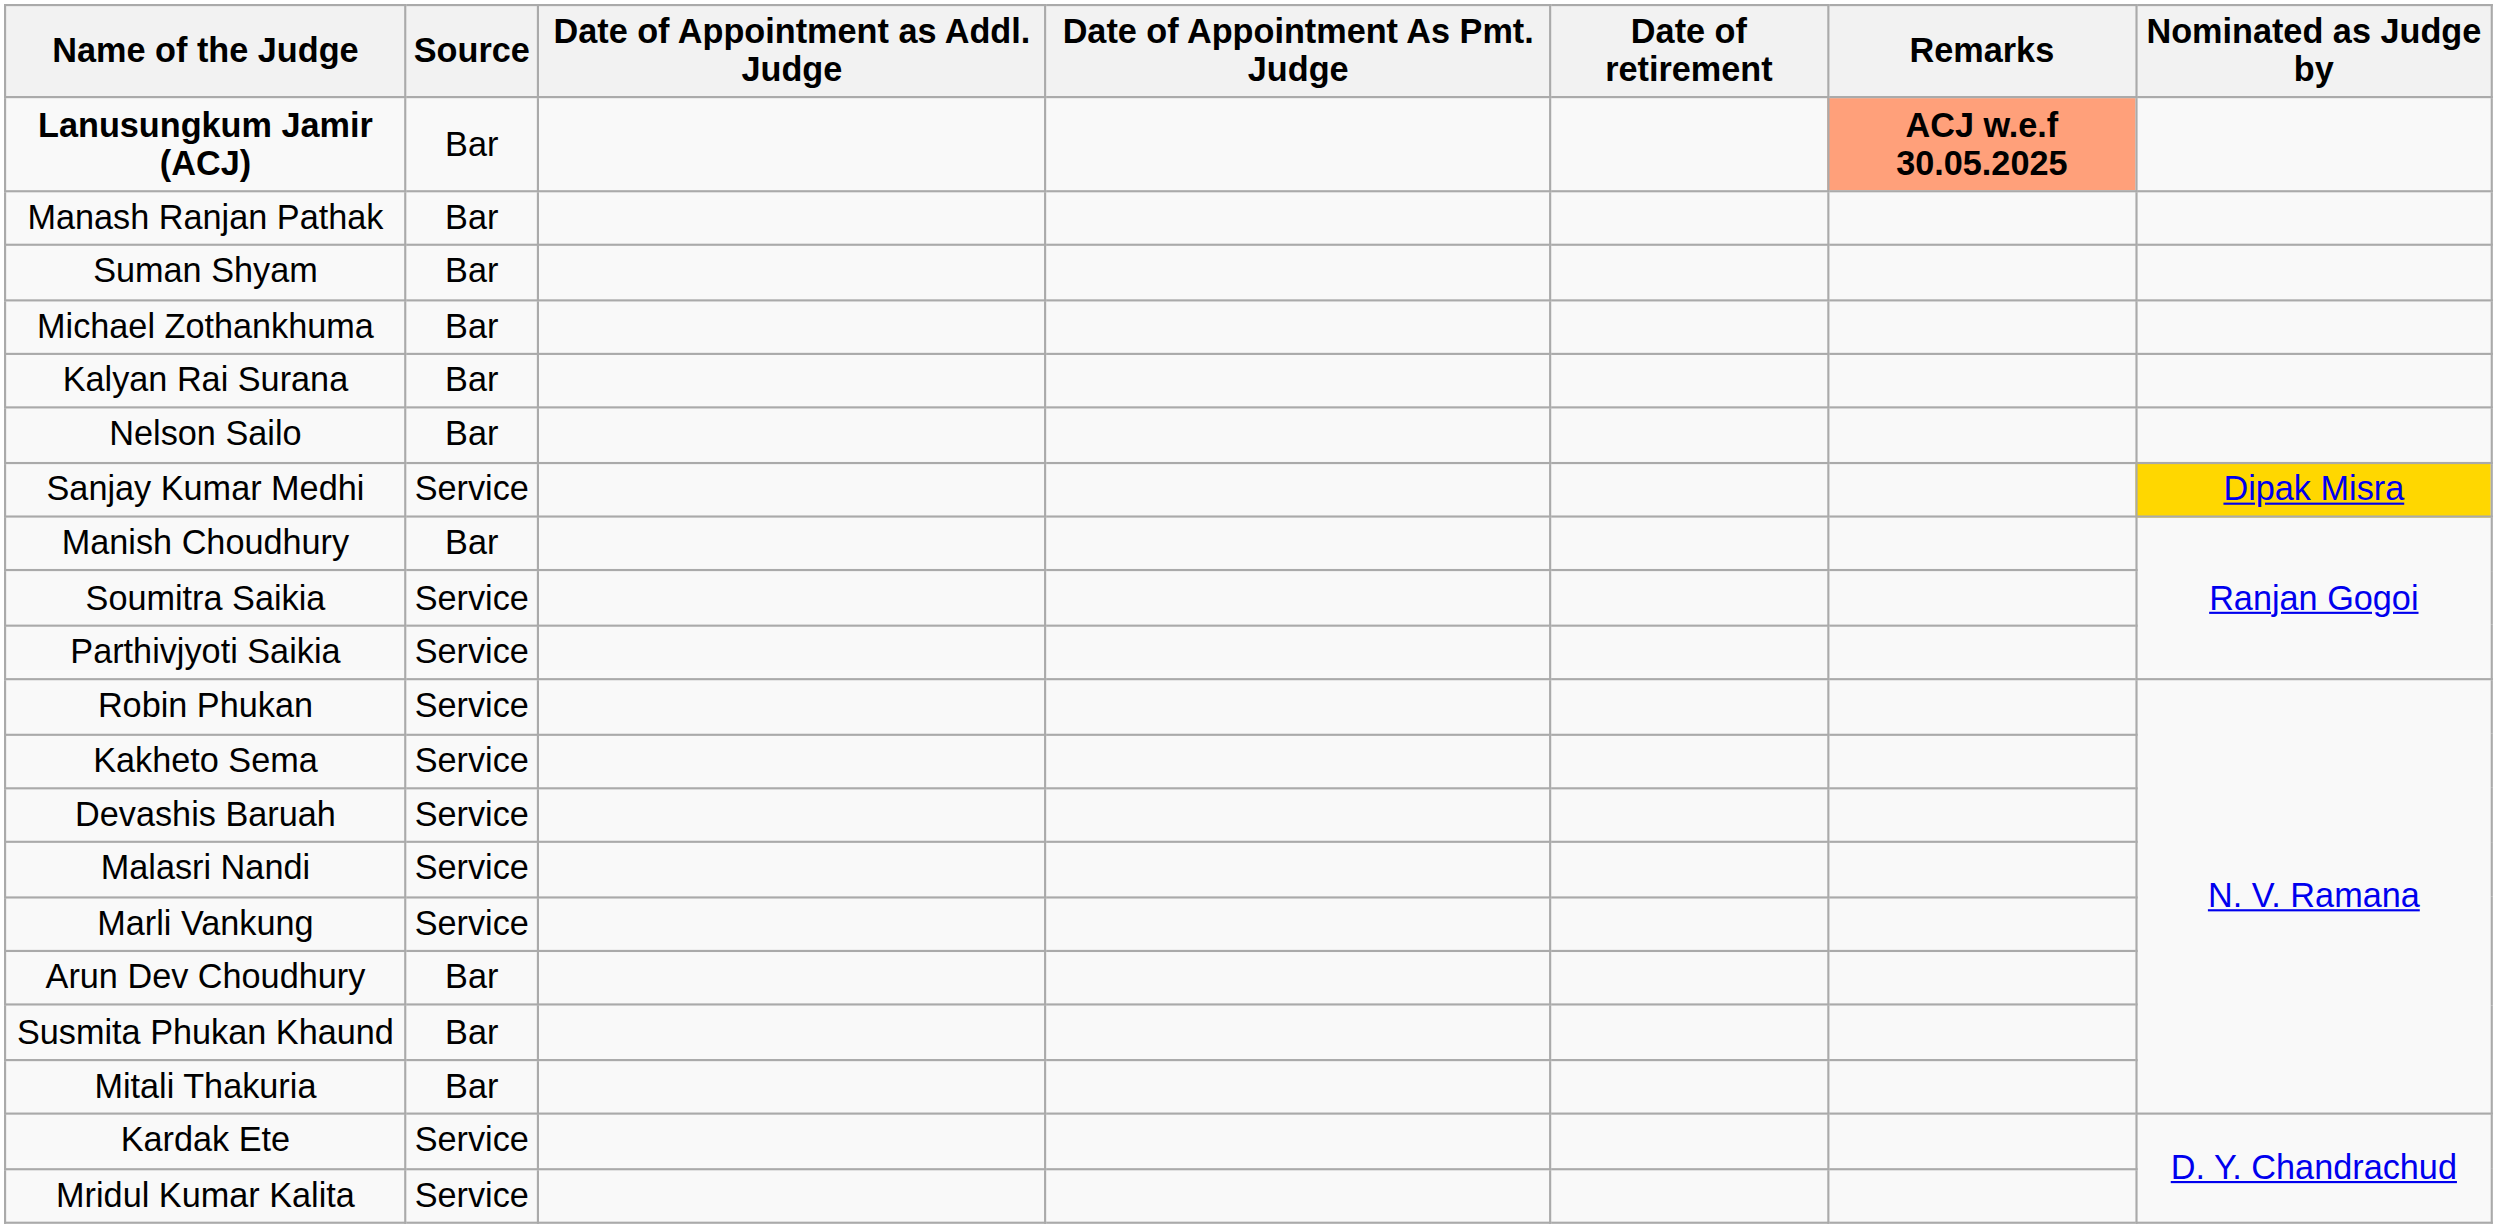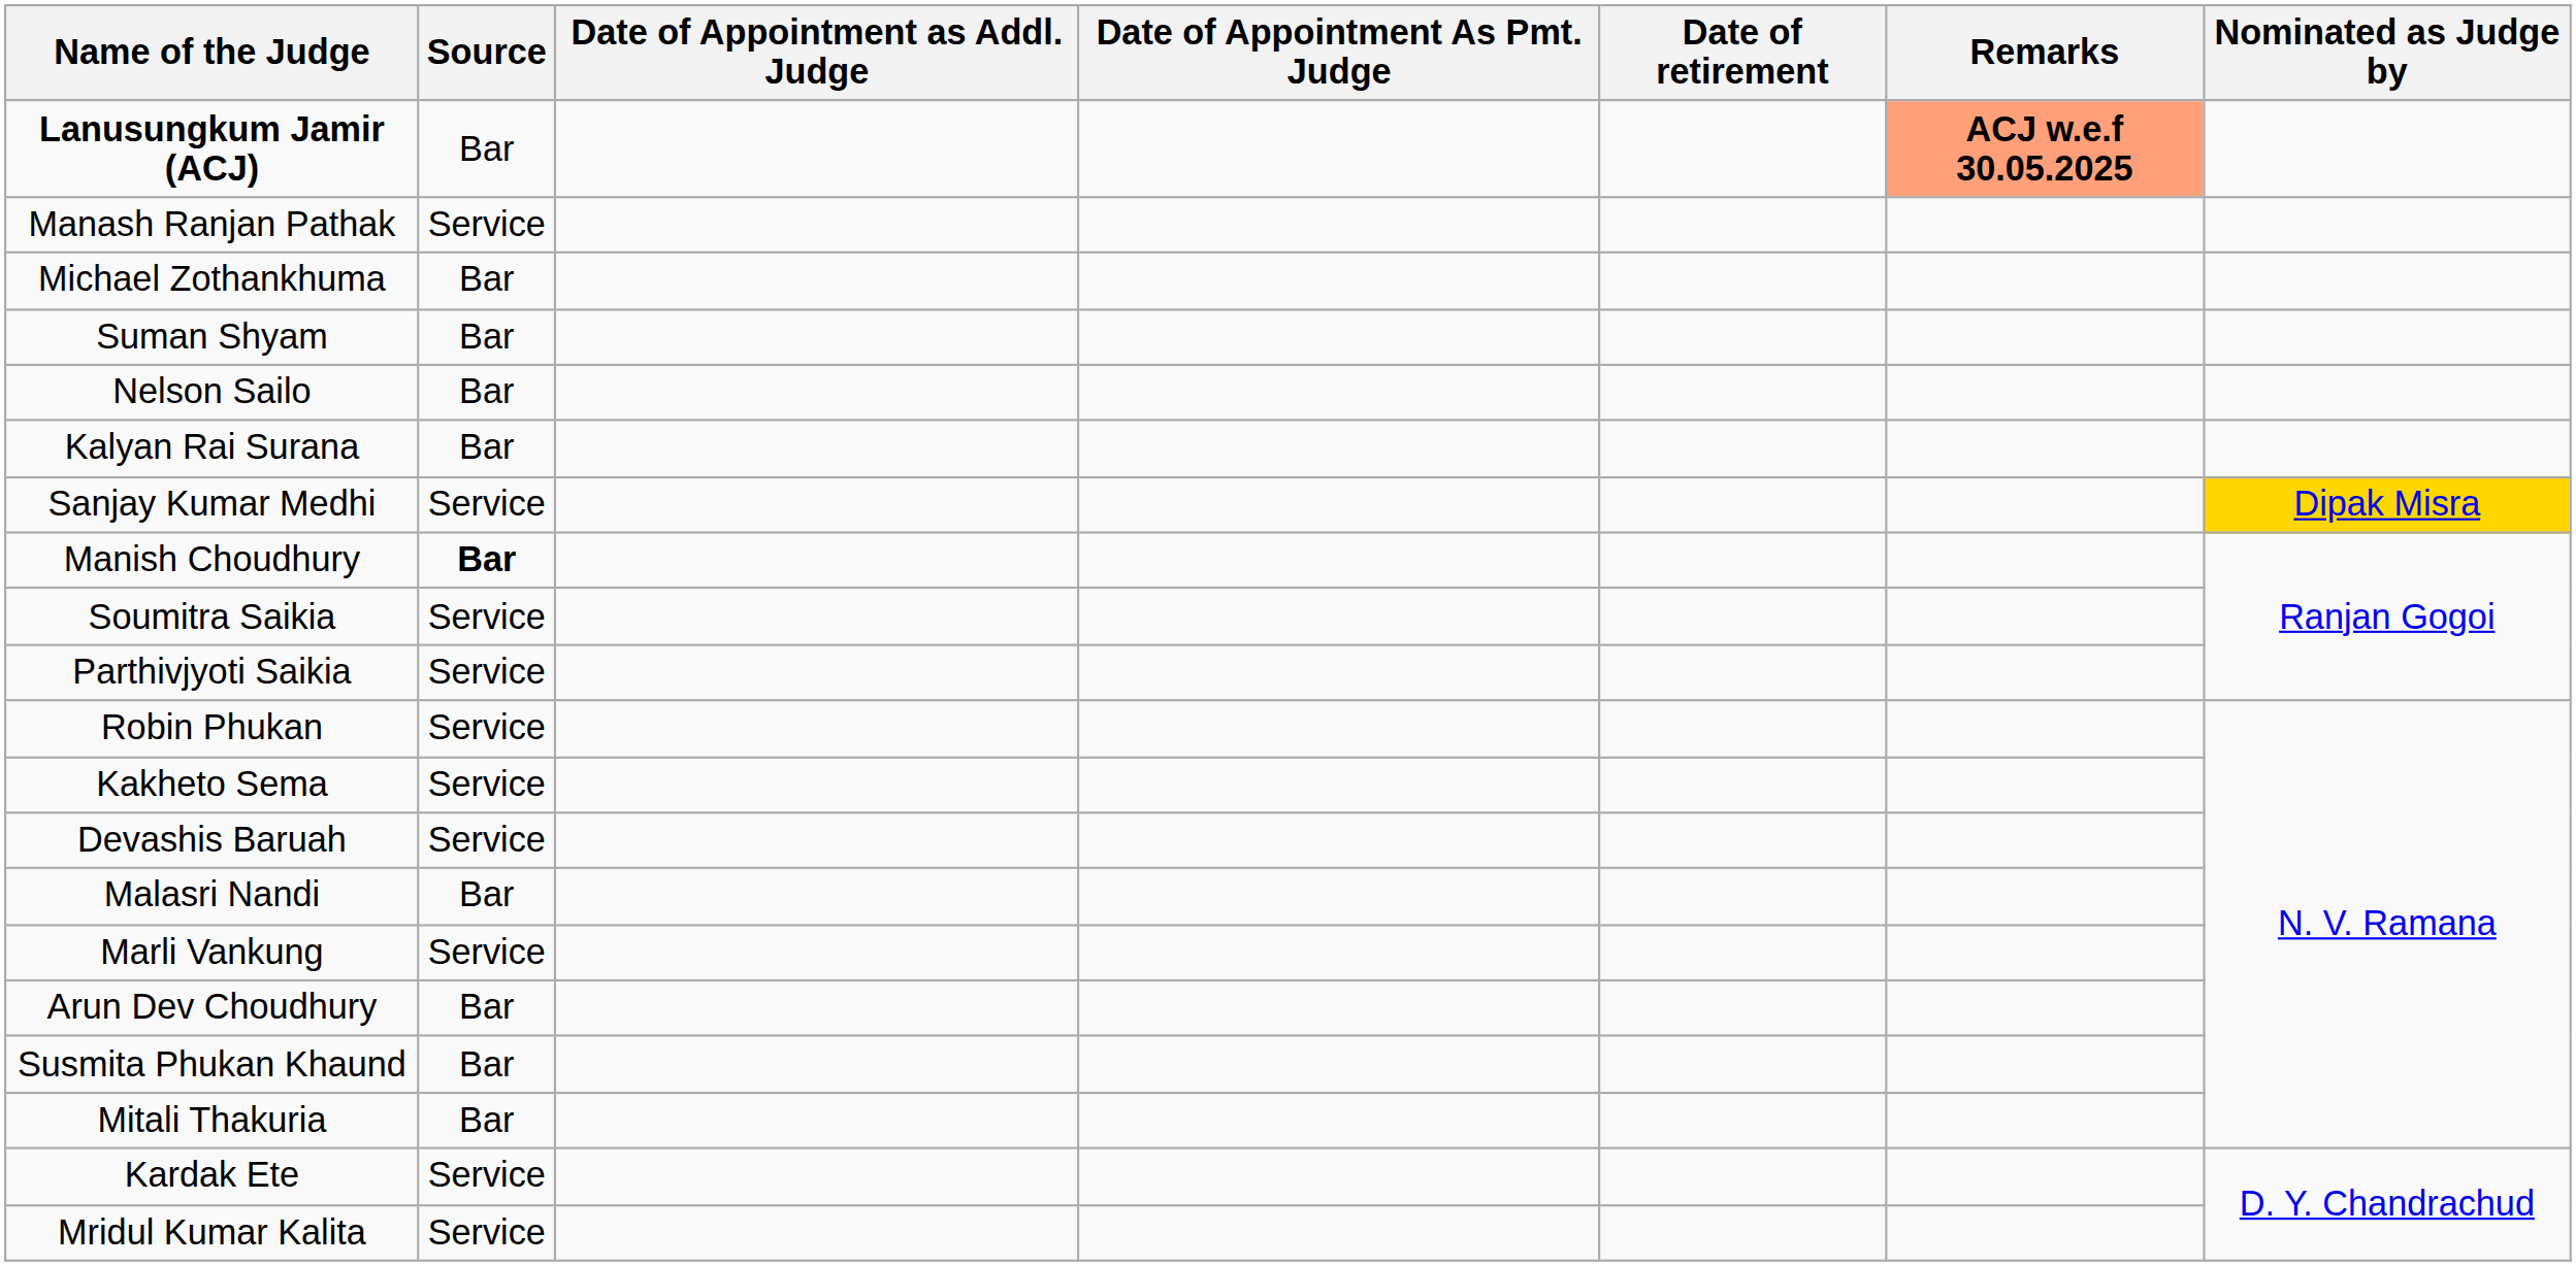 <table class="wikitable sortable static-row-numbers static-row-header" style="text-align:center" width="92%">
 <tr>
 <th>Name of the Judge</th>
 <th>Source</th>
 <th>Date of Appointment as Addl. Judge</th>
 <th>Date of Appointment As Pmt. Judge</th>
 <th>Date of retirement</th>
 <th>Remarks</th>
 <th>Nominated as Judge by</th>
 </tr>
 <tr>
 <td><strong>Lanusungkum Jamir (ACJ) </strong></td>
 <td>Bar</td>
 <td></td>
 <td></td>
 <td></td>
 <td style="background: lightsalmon;"><strong> ACJ w.e.f 30.05.2025</td>
 <td></td>
 </tr>
 <tr>
 <td>Manash Ranjan Pathak</td>
+<td>Service</td>
+<td></td>
+<td></td>
+<td></td>
+<td></td>
+<td></td>
+</tr>
+<tr>
+<td>Michael Zothankhuma</td>
 <td>Bar</td>
 <td></td>
 <td></td>
 <td></td>
 <td></td>
 <td></td>
 </tr>
 <tr>
 <td>Suman Shyam</td>
 <td>Bar</td>
 <td></td>
 <td></td>
 <td></td>
 <td></td>
 <td></td>
 </tr>
 <tr>
-<td>Michael Zothankhuma</td>
+<td>Nelson Sailo</td>
 <td>Bar</td>
 <td></td>
 <td></td>
 <td></td>
 <td></td>
 <td></td>
 </tr>
 <tr>
 <td>Kalyan Rai Surana</td>
-<td>Bar</td>
-<td></td>
-<td></td>
-<td></td>
-<td></td>
-<td></td>
-</tr>
-<tr>
-<td>Nelson Sailo</td>
 <td>Bar</td>
 <td></td>
 <td></td>
 <td></td>
 <td></td>
 <td></td>
 </tr>
 <tr>
 <td>Sanjay Kumar Medhi</td>
 <td>Service</td>
 <td></td>
 <td></td>
 <td></td>
 <td></td>
 <td style="background: gold;"><a href='#'>Dipak Misra</a></td>
 </tr>
 <tr>
 <td>Manish Choudhury</td>
-<td>Bar</td>
+<td><strong>Bar</strong></td>
 <td></td>
 <td></td>
 <td></td>
 <td></td>
 <td rowspan="3"><a href='#'>Ranjan Gogoi</a></td>
 </tr>
 <tr>
 <td>Soumitra Saikia</td>
 <td>Service</td>
 <td></td>
 <td></td>
 <td></td>
 <td></td>
 </tr>
 <tr>
 <td>Parthivjyoti Saikia</td>
 <td>Service</td>
 <td></td>
 <td></td>
 <td></td>
 <td></td>
 </tr>
 <tr>
 <td>Robin Phukan</td>
 <td>Service</td>
 <td></td>
 <td></td>
 <td></td>
 <td></td>
 <td rowspan="8"><a href='#'>N. V. Ramana</a></td>
 </tr>
 <tr>
 <td>Kakheto Sema</td>
 <td>Service</td>
 <td></td>
 <td></td>
 <td></td>
 <td></td>
 </tr>
 <tr>
 <td>Devashis Baruah</td>
 <td>Service</td>
 <td></td>
 <td></td>
 <td></td>
 <td></td>
 </tr>
 <tr>
 <td>Malasri Nandi</td>
-<td>Service</td>
+<td>Bar</td>
 <td></td>
 <td></td>
 <td></td>
 <td></td>
 </tr>
 <tr>
 <td>Marli Vankung</td>
 <td>Service</td>
 <td></td>
 <td></td>
 <td></td>
 <td></td>
 </tr>
 <tr>
 <td>Arun Dev Choudhury</td>
 <td>Bar</td>
 <td></td>
 <td></td>
 <td></td>
 <td></td>
 </tr>
 <tr>
 <td>Susmita Phukan Khaund</td>
 <td>Bar</td>
 <td></td>
 <td></td>
 <td></td>
 <td></td>
 </tr>
 <tr>
 <td>Mitali Thakuria</td>
 <td>Bar</td>
 <td></td>
 <td></td>
 <td></td>
 <td></td>
 </tr>
 <tr>
 <td>Kardak Ete</td>
 <td>Service</td>
 <td></td>
 <td></td>
 <td></td>
 <td></td>
 <td rowspan="2"><a href='#'>D. Y. Chandrachud</a></td>
 </tr>
 <tr>
 <td>Mridul Kumar Kalita</td>
 <td>Service</td>
 <td></td>
 <td></td>
 <td></td>
 <td></td>
 </tr>
 </table>
